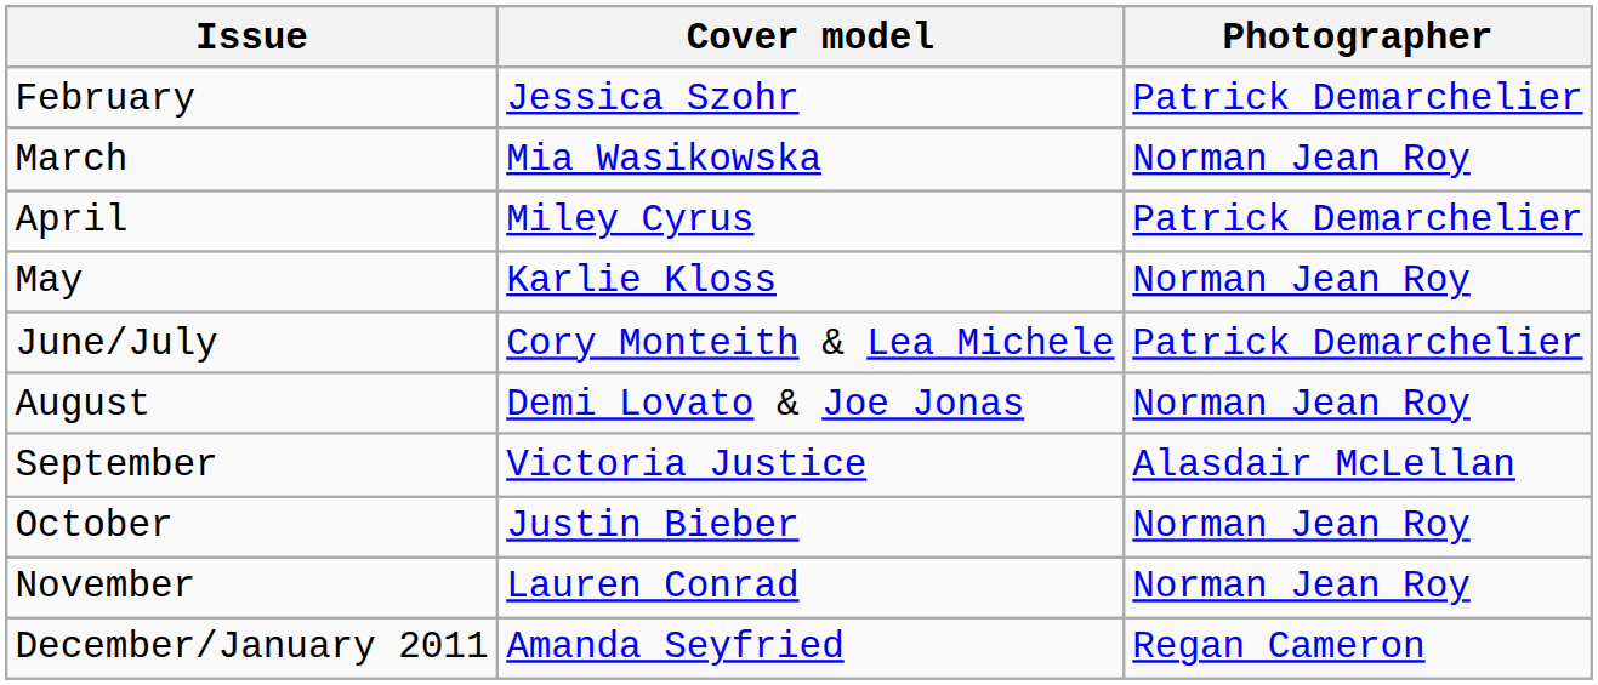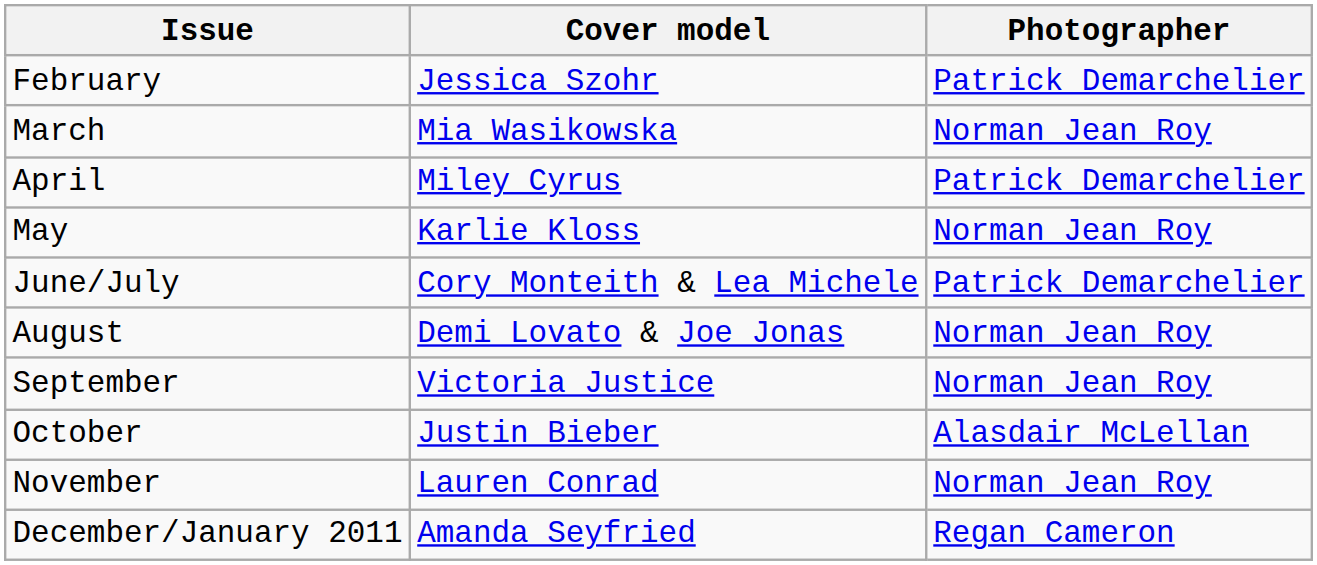 <table class="sortable wikitable">
 <tr>
 <th>Issue</th>
 <th>Cover model</th>
 <th>Photographer</th>
 </tr>
 <tr>
 <td>February</td>
 <td><a href='#'>Jessica Szohr</a></td>
 <td><a href='#'>Patrick Demarchelier</a></td>
 </tr>
 <tr>
 <td>March</td>
 <td><a href='#'>Mia Wasikowska</a></td>
 <td><a href='#'>Norman Jean Roy</a></td>
 </tr>
 <tr>
 <td>April</td>
 <td><a href='#'>Miley Cyrus</a></td>
 <td><a href='#'>Patrick Demarchelier</a></td>
 </tr>
 <tr>
 <td>May</td>
 <td><a href='#'>Karlie Kloss</a></td>
 <td><a href='#'>Norman Jean Roy</a></td>
 </tr>
 <tr>
 <td>June/July</td>
 <td><a href='#'>Cory Monteith</a> & <a href='#'>Lea Michele</a></td>
 <td><a href='#'>Patrick Demarchelier</a></td>
 </tr>
 <tr>
 <td>August</td>
 <td><a href='#'>Demi Lovato</a> & <a href='#'>Joe Jonas</a></td>
 <td><a href='#'>Norman Jean Roy</a></td>
 </tr>
 <tr>
 <td>September</td>
 <td><a href='#'>Victoria Justice</a></td>
-<td><a href='#'>Alasdair McLellan</a></td>
+<td><a href='#'>Norman Jean Roy</a></td>
 </tr>
 <tr>
 <td>October</td>
 <td><a href='#'>Justin Bieber</a></td>
-<td><a href='#'>Norman Jean Roy</a></td>
+<td><a href='#'>Alasdair McLellan</a></td>
 </tr>
 <tr>
 <td>November</td>
 <td><a href='#'>Lauren Conrad</a></td>
 <td><a href='#'>Norman Jean Roy</a></td>
 </tr>
 <tr>
 <td>December/January 2011</td>
 <td><a href='#'>Amanda Seyfried</a></td>
 <td><a href='#'>Regan Cameron</a></td>
 </tr>
 </table>
